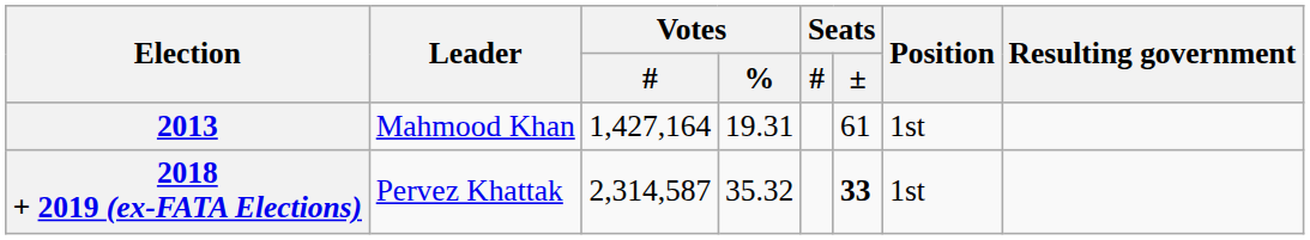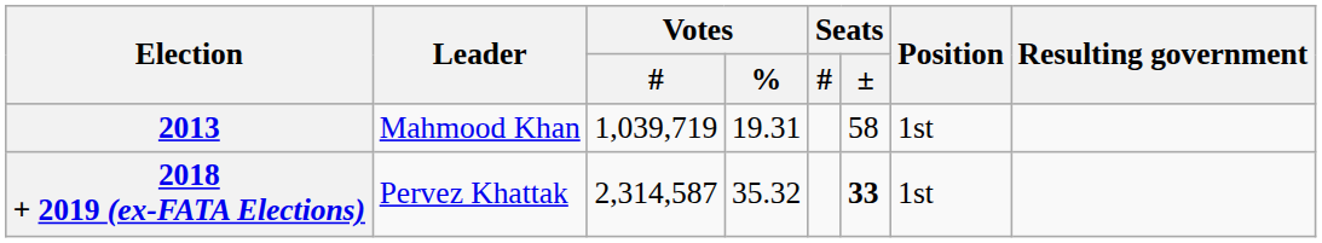 <table class="wikitable sortable">
 <tr>
 <th rowspan=2>Election</th>
 <th rowspan=2>Leader</th>
 <th colspan=2>Votes</th>
 <th colspan=2>Seats</th>
 <th rowspan=2>Position</th>
 <th rowspan=2>Resulting government</th>
 </tr>
 <tr>
 <th>#</th>
 <th>%</th>
 <th>#</th>
 <th>±</th>
 </tr>
 <tr>
 <th><a href='#'>2013</a></th>
 <td><a href='#'>Mahmood Khan</a></td>
-<td>1,427,164</td>
+<td>1,039,719</td>
 <td>19.31</td>
 <td></td>
-<td> 61</td>
+<td> 58</td>
 <td>1st</td>
 <td></td>
 </tr>
 <tr>
 <th><a href='#'>2018</a> <br> + <a href='#'>2019 <em>(ex-FATA Elections)</em></a></th>
 <td><a href='#'>Pervez Khattak</a></td>
 <td>2,314,587</td>
 <td>35.32</td>
 <td></td>
 <td><strong> 33</strong></td>
 <td>1st</td>
 <td></td>
 </tr>
 </table>
